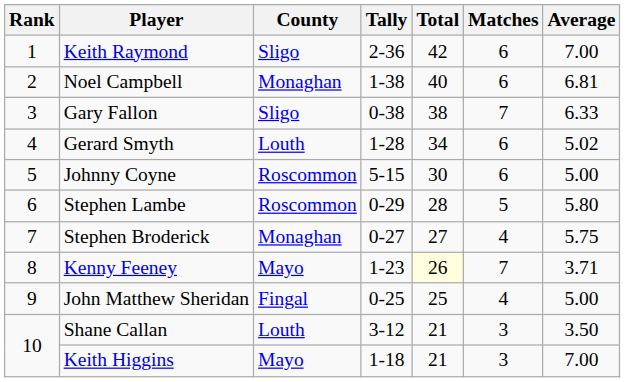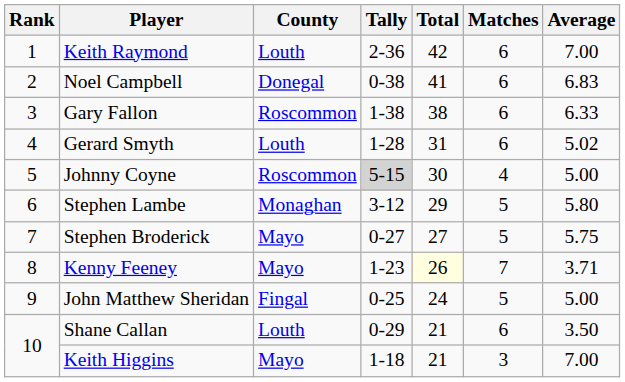 <table class="wikitable">
 <tr>
 <th>Rank</th>
 <th>Player</th>
 <th>County</th>
 <th>Tally</th>
 <th>Total</th>
 <th>Matches</th>
 <th>Average</th>
 </tr>
 <tr>
 <td rowspan=1 align=center>1</td>
 <td><a href='#'>Keith Raymond</a></td>
-<td><a href='#'>Sligo</a></td>
+<td><a href='#'>Louth</a></td>
 <td align=center>2-36</td>
 <td align=center>42</td>
 <td align=center>6</td>
 <td align=center>7.00</td>
 </tr>
 <tr>
 <td rowspan=1 align=center>2</td>
 <td>Noel Campbell</td>
-<td><a href='#'>Monaghan</a></td>
-<td align=center>1-38</td>
-<td align=center>40</td>
+<td><a href='#'>Donegal</a></td>
+<td align=center>0-38</td>
+<td align=center>41</td>
 <td align=center>6</td>
-<td align=center>6.81</td>
+<td align=center>6.83</td>
 </tr>
 <tr>
 <td rowspan=1 align=center>3</td>
 <td>Gary Fallon</td>
-<td><a href='#'>Sligo</a></td>
-<td align=center>0-38</td>
+<td><a href='#'>Roscommon</a></td>
+<td align=center>1-38</td>
 <td align=center>38</td>
-<td align=center>7</td>
+<td align=center>6</td>
 <td align=center>6.33</td>
 </tr>
 <tr>
 <td rowspan=1 align=center>4</td>
 <td>Gerard Smyth</td>
 <td><a href='#'>Louth</a></td>
 <td align=center>1-28</td>
-<td align=center>34</td>
+<td align=center>31</td>
 <td align=center>6</td>
 <td align=center>5.02</td>
 </tr>
 <tr>
 <td rowspan=1 align=center>5</td>
 <td>Johnny Coyne</td>
 <td><a href='#'>Roscommon</a></td>
-<td align=center>5-15</td>
+<td align=center style="background: lightgrey;">5-15</td>
 <td align=center>30</td>
-<td align=center>6</td>
+<td align=center>4</td>
 <td align=center>5.00</td>
 </tr>
 <tr>
 <td rowspan=1 align=center>6</td>
 <td>Stephen Lambe</td>
-<td><a href='#'>Roscommon</a></td>
-<td align=center>0-29</td>
-<td align=center>28</td>
+<td><a href='#'>Monaghan</a></td>
+<td align=center>3-12</td>
+<td align=center>29</td>
 <td align=center>5</td>
 <td align=center>5.80</td>
 </tr>
 <tr>
 <td rowspan=1 align=center>7</td>
 <td>Stephen Broderick</td>
-<td><a href='#'>Monaghan</a></td>
+<td><a href='#'>Mayo</a></td>
 <td align=center>0-27</td>
 <td align=center>27</td>
-<td align=center>4</td>
+<td align=center>5</td>
 <td align=center>5.75</td>
 </tr>
 <tr>
 <td rowspan=1 align=center>8</td>
 <td><a href='#'>Kenny Feeney</a></td>
 <td><a href='#'>Mayo</a></td>
 <td align=center>1-23</td>
 <td align=center style="background: lightyellow;">26</td>
 <td align=center>7</td>
 <td align=center>3.71</td>
 </tr>
 <tr>
 <td rowspan=1 align=center>9</td>
 <td>John Matthew Sheridan</td>
 <td><a href='#'>Fingal</a></td>
 <td align=center>0-25</td>
-<td align=center>25</td>
-<td align=center>4</td>
+<td align=center>24</td>
+<td align=center>5</td>
 <td align=center>5.00</td>
 </tr>
 <tr>
 <td rowspan=2 align=center>10</td>
 <td>Shane Callan</td>
 <td><a href='#'>Louth</a></td>
-<td align=center>3-12</td>
+<td align=center>0-29</td>
 <td align=center>21</td>
-<td align=center>3</td>
+<td align=center>6</td>
 <td align=center>3.50</td>
 </tr>
 <tr>
 <td><a href='#'>Keith Higgins</a></td>
 <td><a href='#'>Mayo</a></td>
 <td align=center>1-18</td>
 <td align=center>21</td>
 <td align=center>3</td>
 <td align=center>7.00</td>
 </tr>
 </table>
